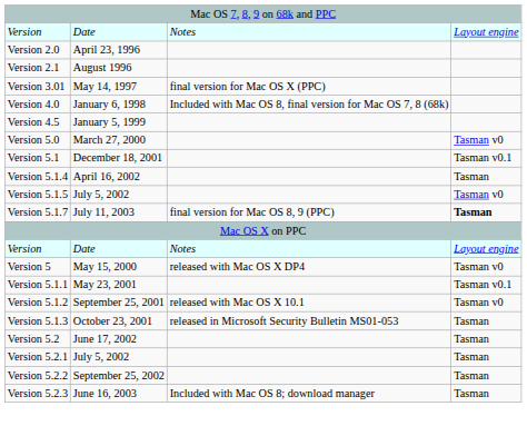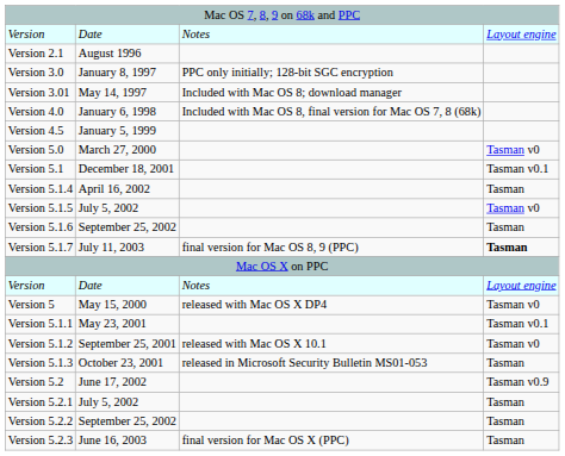 <table class="wikitable collapsible">
 <tr>
 <td colspan="4" align="center"  bgcolor="#AFC7C7">Mac OS <a href='#'>7</a>, <a href='#'>8</a>, <a href='#'>9</a> on <a href='#'>68k</a> and <a href='#'>PPC</a></td>
 </tr>
 <tr>
 <td bgcolor="#E0FFFF"><em>Version</em></td>
 <td bgcolor="#E0FFFF"><em>Date</em></td>
 <td bgcolor="#E0FFFF"><em>Notes</em></td>
 <td bgcolor="#E0FFFF"><em><a href='#'>Layout engine</a></em></td>
 </tr>
 <tr>
-<td>Version 2.0</td>
-<td>April 23, 1996</td>
-<td></td>
-<td></td>
-</tr>
-<tr>
 <td>Version 2.1</td>
 <td>August 1996</td>
 <td></td>
 <td></td>
 </tr>
 <tr>
+<td>Version 3.0</td>
+<td>January 8, 1997</td>
+<td>PPC only initially; 128-bit SGC encryption</td>
+<td></td>
+</tr>
+<tr>
 <td>Version 3.01</td>
 <td>May 14, 1997</td>
-<td>final version for Mac OS X (PPC)</td>
+<td>Included with Mac OS 8; download manager</td>
 <td></td>
 </tr>
 <tr>
 <td>Version 4.0</td>
 <td>January 6, 1998</td>
 <td>Included with Mac OS 8, final version for Mac OS 7, 8 (68k)</td>
 <td></td>
 </tr>
 <tr>
 <td>Version 4.5</td>
 <td>January 5, 1999</td>
 <td></td>
 <td></td>
 </tr>
 <tr>
 <td>Version 5.0</td>
 <td>March 27, 2000</td>
 <td></td>
 <td><a href='#'>Tasman</a> v0</td>
 </tr>
 <tr>
 <td>Version 5.1</td>
 <td>December 18, 2001</td>
 <td></td>
 <td>Tasman v0.1</td>
 </tr>
 <tr>
 <td>Version 5.1.4</td>
 <td>April 16, 2002</td>
 <td></td>
 <td>Tasman</td>
 </tr>
 <tr>
 <td>Version 5.1.5</td>
 <td>July 5, 2002</td>
 <td></td>
 <td><a href='#'>Tasman</a> v0</td>
+</tr>
+<tr>
+<td>Version 5.1.6</td>
+<td>September 25, 2002</td>
+<td></td>
+<td>Tasman</td>
 </tr>
 <tr>
 <td>Version 5.1.7</td>
 <td>July 11, 2003</td>
 <td>final version for Mac OS 8, 9 (PPC)</td>
 <td><strong>Tasman</strong></td>
 </tr>
 <tr>
 <td colspan="4" align="center"  bgcolor="#AFC7C7"><a href='#'>Mac OS X</a> on PPC</td>
 </tr>
 <tr>
 <td bgcolor="#E0FFFF"><em>Version</em></td>
 <td bgcolor="#E0FFFF"><em>Date</em></td>
 <td bgcolor="#E0FFFF"><em>Notes</em></td>
 <td bgcolor="#E0FFFF"><em><a href='#'>Layout engine</a></em></td>
 </tr>
 <tr>
 <td>Version 5</td>
 <td>May 15, 2000</td>
 <td>released with Mac OS X DP4</td>
 <td>Tasman v0</td>
 </tr>
 <tr>
 <td>Version 5.1.1</td>
 <td>May 23, 2001</td>
 <td></td>
 <td>Tasman v0.1</td>
 </tr>
 <tr>
 <td>Version 5.1.2</td>
 <td>September 25, 2001</td>
 <td>released with Mac OS X 10.1</td>
 <td>Tasman v0</td>
 </tr>
 <tr>
 <td>Version 5.1.3</td>
 <td>October 23, 2001</td>
 <td>released in Microsoft Security Bulletin MS01-053</td>
 <td>Tasman</td>
 </tr>
 <tr>
 <td>Version 5.2</td>
 <td>June 17, 2002</td>
 <td></td>
-<td>Tasman</td>
+<td>Tasman v0.9</td>
 </tr>
 <tr>
 <td>Version 5.2.1</td>
 <td>July 5, 2002</td>
 <td></td>
 <td>Tasman</td>
 </tr>
 <tr>
 <td>Version 5.2.2</td>
 <td>September 25, 2002</td>
 <td></td>
 <td>Tasman</td>
 </tr>
 <tr>
 <td>Version 5.2.3</td>
 <td>June 16, 2003</td>
-<td>Included with Mac OS 8; download manager</td>
+<td>final version for Mac OS X (PPC)</td>
 <td>Tasman</td>
 </tr>
 </table>
